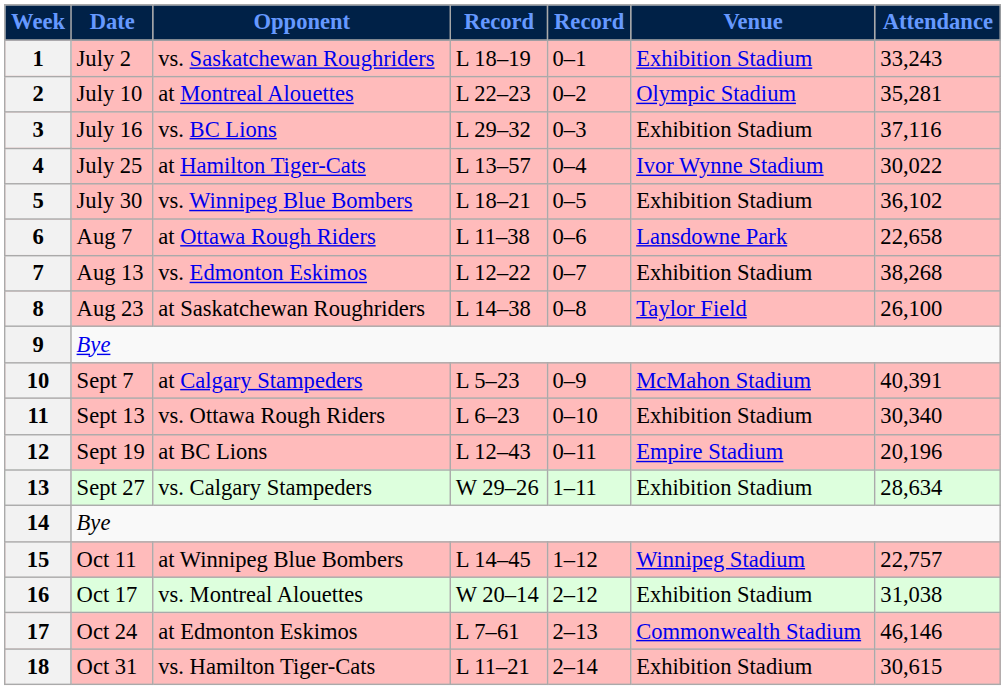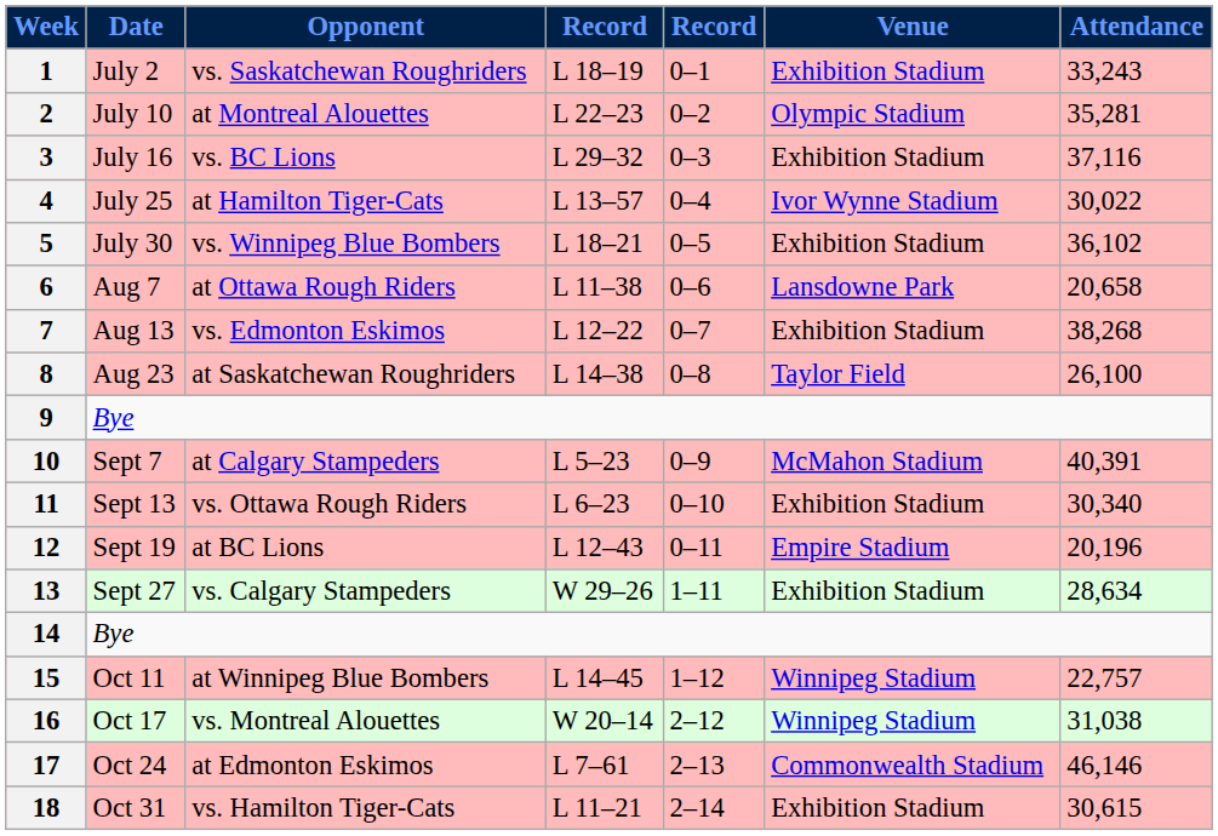 <table class="wikitable" width="80%">
 <tr align="center"  style="background:#002147;color:#6699FF;">
 <td><strong>Week</strong></td>
 <td><strong>Date</strong></td>
 <td><strong>Opponent</strong></td>
 <td><strong>Record</strong></td>
 <td><strong>Record</strong></td>
 <td><strong>Venue</strong></td>
 <td><strong>Attendance</strong></td>
 </tr>
 <tr style="background:#ffbbbb">
 <th>1</th>
 <td>July 2</td>
 <td>vs. <a href='#'>Saskatchewan Roughriders</a></td>
 <td>L 18–19</td>
 <td>0–1</td>
 <td><a href='#'>Exhibition Stadium</a></td>
 <td>33,243</td>
 </tr>
 <tr style="background:#ffbbbb">
 <th>2</th>
 <td>July 10</td>
 <td>at <a href='#'>Montreal Alouettes</a></td>
 <td>L 22–23</td>
 <td>0–2</td>
 <td><a href='#'>Olympic Stadium</a></td>
 <td>35,281</td>
 </tr>
 <tr style="background:#ffbbbb">
 <th>3</th>
 <td>July 16</td>
 <td>vs. <a href='#'>BC Lions</a></td>
 <td>L 29–32</td>
 <td>0–3</td>
 <td>Exhibition Stadium</td>
 <td>37,116</td>
 </tr>
 <tr style="background:#ffbbbb">
 <th>4</th>
 <td>July 25</td>
 <td>at <a href='#'>Hamilton Tiger-Cats</a></td>
 <td>L 13–57</td>
 <td>0–4</td>
 <td><a href='#'>Ivor Wynne Stadium</a></td>
 <td>30,022</td>
 </tr>
 <tr style="background:#ffbbbb">
 <th>5</th>
 <td>July 30</td>
 <td>vs. <a href='#'>Winnipeg Blue Bombers</a></td>
 <td>L 18–21</td>
 <td>0–5</td>
 <td>Exhibition Stadium</td>
 <td>36,102</td>
 </tr>
 <tr style="background:#ffbbbb">
 <th>6</th>
 <td>Aug 7</td>
 <td>at <a href='#'>Ottawa Rough Riders</a></td>
 <td>L 11–38</td>
 <td>0–6</td>
 <td><a href='#'>Lansdowne Park</a></td>
-<td>22,658</td>
+<td>20,658</td>
 </tr>
 <tr style="background:#ffbbbb">
 <th>7</th>
 <td>Aug 13</td>
 <td>vs. <a href='#'>Edmonton Eskimos</a></td>
 <td>L 12–22</td>
 <td>0–7</td>
 <td>Exhibition Stadium</td>
 <td>38,268</td>
 </tr>
 <tr style="background:#ffbbbb">
 <th>8</th>
 <td>Aug 23</td>
 <td>at Saskatchewan Roughriders</td>
 <td>L 14–38</td>
 <td>0–8</td>
 <td><a href='#'>Taylor Field</a></td>
 <td>26,100</td>
 </tr>
 <tr>
 <th>9</th>
 <td colspan=7><em><a href='#'>Bye</a></em></td>
 </tr>
 <tr style="background:#ffbbbb">
 <th>10</th>
 <td>Sept 7</td>
 <td>at <a href='#'>Calgary Stampeders</a></td>
 <td>L 5–23</td>
 <td>0–9</td>
 <td><a href='#'>McMahon Stadium</a></td>
 <td>40,391</td>
 </tr>
 <tr style="background:#ffbbbb">
 <th>11</th>
 <td>Sept 13</td>
 <td>vs. Ottawa Rough Riders</td>
 <td>L 6–23</td>
 <td>0–10</td>
 <td>Exhibition Stadium</td>
 <td>30,340</td>
 </tr>
 <tr style="background:#ffbbbb">
 <th>12</th>
 <td>Sept 19</td>
 <td>at BC Lions</td>
 <td>L 12–43</td>
 <td>0–11</td>
 <td><a href='#'>Empire Stadium</a></td>
 <td>20,196</td>
 </tr>
 <tr style="background:#ddffdd">
 <th>13</th>
 <td>Sept 27</td>
 <td>vs. Calgary Stampeders</td>
 <td>W 29–26</td>
 <td>1–11</td>
 <td>Exhibition Stadium</td>
 <td>28,634</td>
 </tr>
 <tr>
 <th>14</th>
 <td colspan=7><em>Bye</em></td>
 </tr>
 <tr style="background:#ffbbbb">
 <th>15</th>
 <td>Oct 11</td>
 <td>at Winnipeg Blue Bombers</td>
 <td>L 14–45</td>
 <td>1–12</td>
 <td><a href='#'>Winnipeg Stadium</a></td>
 <td>22,757</td>
 </tr>
 <tr style="background:#ddffdd">
 <th>16</th>
 <td>Oct 17</td>
 <td>vs. Montreal Alouettes</td>
 <td>W 20–14</td>
 <td>2–12</td>
-<td>Exhibition Stadium</td>
+<td><a href='#'>Winnipeg Stadium</a></td>
 <td>31,038</td>
 </tr>
 <tr style="background:#ffbbbb">
 <th>17</th>
 <td>Oct 24</td>
 <td>at Edmonton Eskimos</td>
 <td>L 7–61</td>
 <td>2–13</td>
 <td><a href='#'>Commonwealth Stadium</a></td>
 <td>46,146</td>
 </tr>
 <tr style="background:#ffbbbb">
 <th>18</th>
 <td>Oct 31</td>
 <td>vs. Hamilton Tiger-Cats</td>
 <td>L 11–21</td>
 <td>2–14</td>
 <td>Exhibition Stadium</td>
 <td>30,615</td>
 </tr>
 </table>
